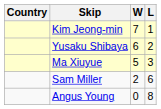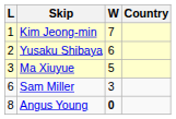 <table class="wikitable">
 <tr>
-<th>Country</th>
+<th>L</th>
 <th>Skip</th>
 <th>W</th>
-<th>L</th>
+<th>Country</th>
 </tr>
 <tr bgcolor=#ffffcc>
-<td></td>
+<td>1</td>
 <td><a href='#'>Kim Jeong-min</a></td>
 <td>7</td>
-<td>1</td>
+<td></td>
 </tr>
 <tr bgcolor=#ffffcc>
-<td></td>
+<td>2</td>
 <td><a href='#'>Yusaku Shibaya</a></td>
 <td>6</td>
-<td>2</td>
+<td></td>
 </tr>
 <tr bgcolor=#ffffcc>
-<td></td>
+<td>3</td>
 <td><a href='#'>Ma Xiuyue</a></td>
 <td>5</td>
-<td>3</td>
+<td></td>
 </tr>
 <tr>
+<td>6</td>
+<td><a href='#'>Sam Miller</a></td>
+<td>3</td>
 <td></td>
-<td><a href='#'>Sam Miller</a></td>
-<td>2</td>
-<td>6</td>
 </tr>
 <tr>
+<td>8</td>
+<td><a href='#'>Angus Young</a></td>
+<td><strong>0</strong></td>
 <td></td>
-<td><a href='#'>Angus Young</a></td>
-<td>0</td>
-<td>8</td>
 </tr>
 </table>
